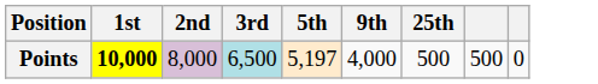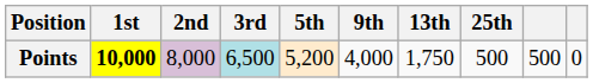 <table class="wikitable" style="font-size:85%; text-align:center">
 <tr>
 <th>Position</th>
 <th bgcolor="yellow"> 1st </th>
 <th bgcolor="thistle"> 2nd </th>
 <th bgcolor="#B0E0E6"> 3rd </th>
 <th bgcolor="ffebcd"> 5th </th>
 <th> 9th </th>
+<th> 13th </th>
 <th> 25th </th>
 <th>  </th>
 <th>  </th>
 </tr>
 <tr>
 <th>Points</th>
 <td bgcolor="yellow"><strong>10,000</strong></td>
 <td bgcolor="thistle">8,000</td>
 <td bgcolor="#B0E0E6">6,500</td>
-<td bgcolor="ffebcd">5,197</td>
+<td bgcolor="ffebcd">5,200</td>
 <td>4,000</td>
+<td>1,750</td>
 <td>500</td>
 <td>500</td>
 <td>0</td>
 </tr>
 </table>
